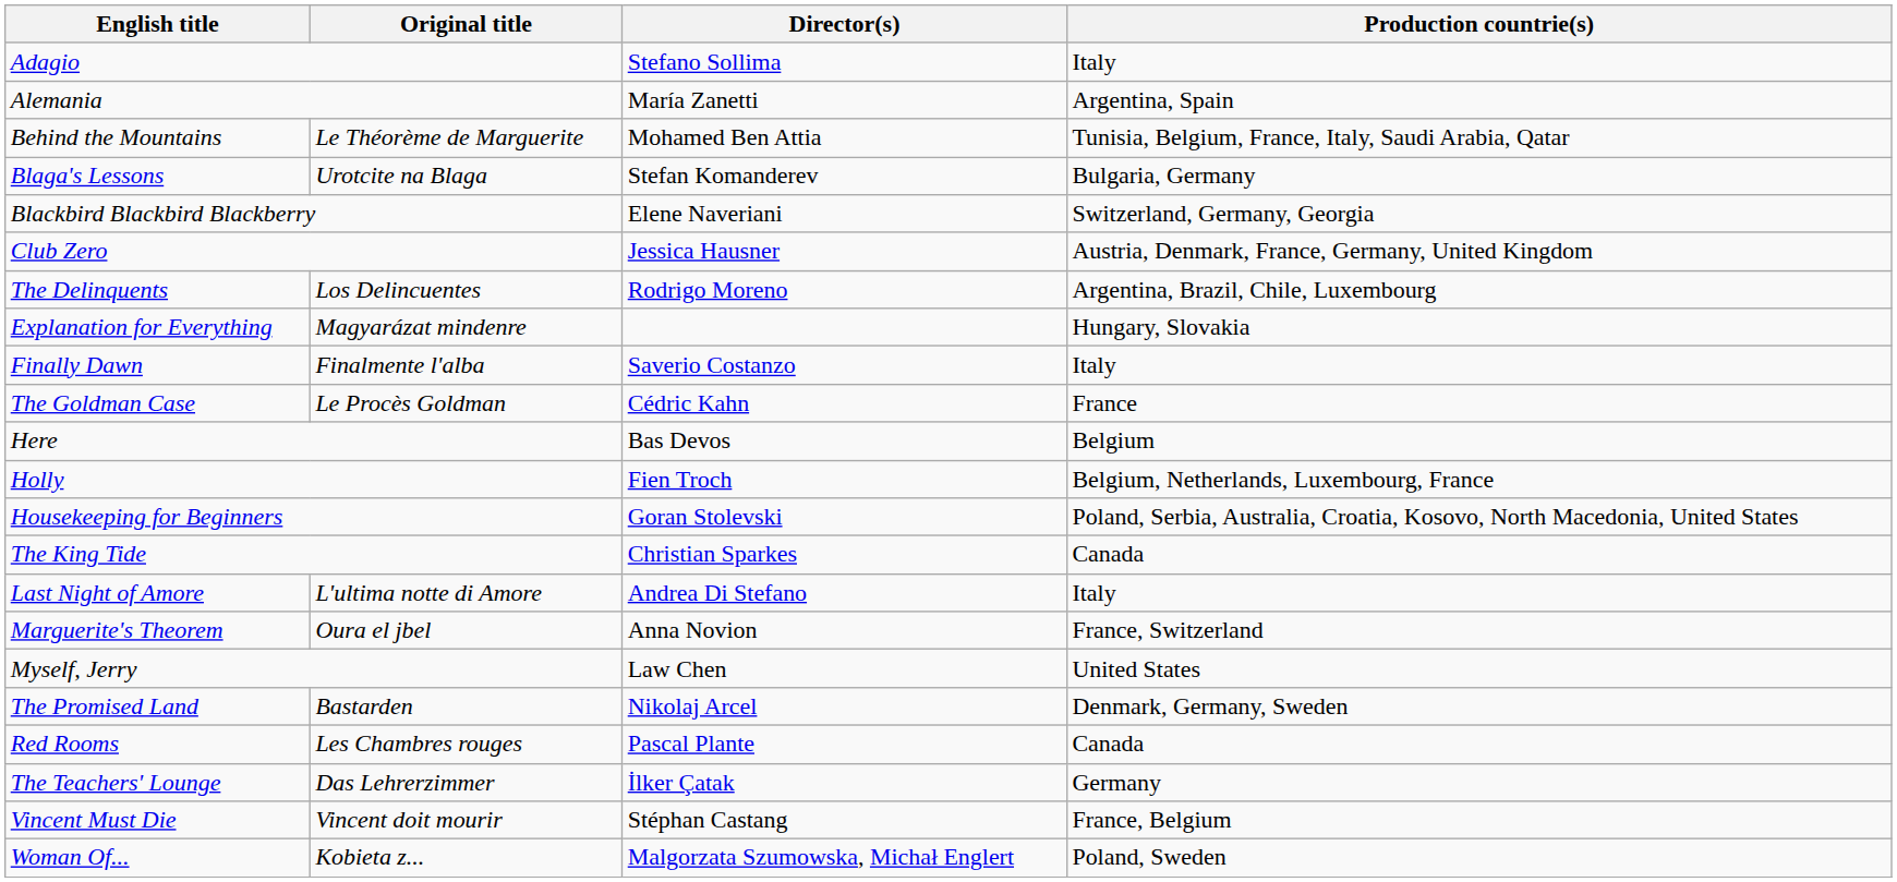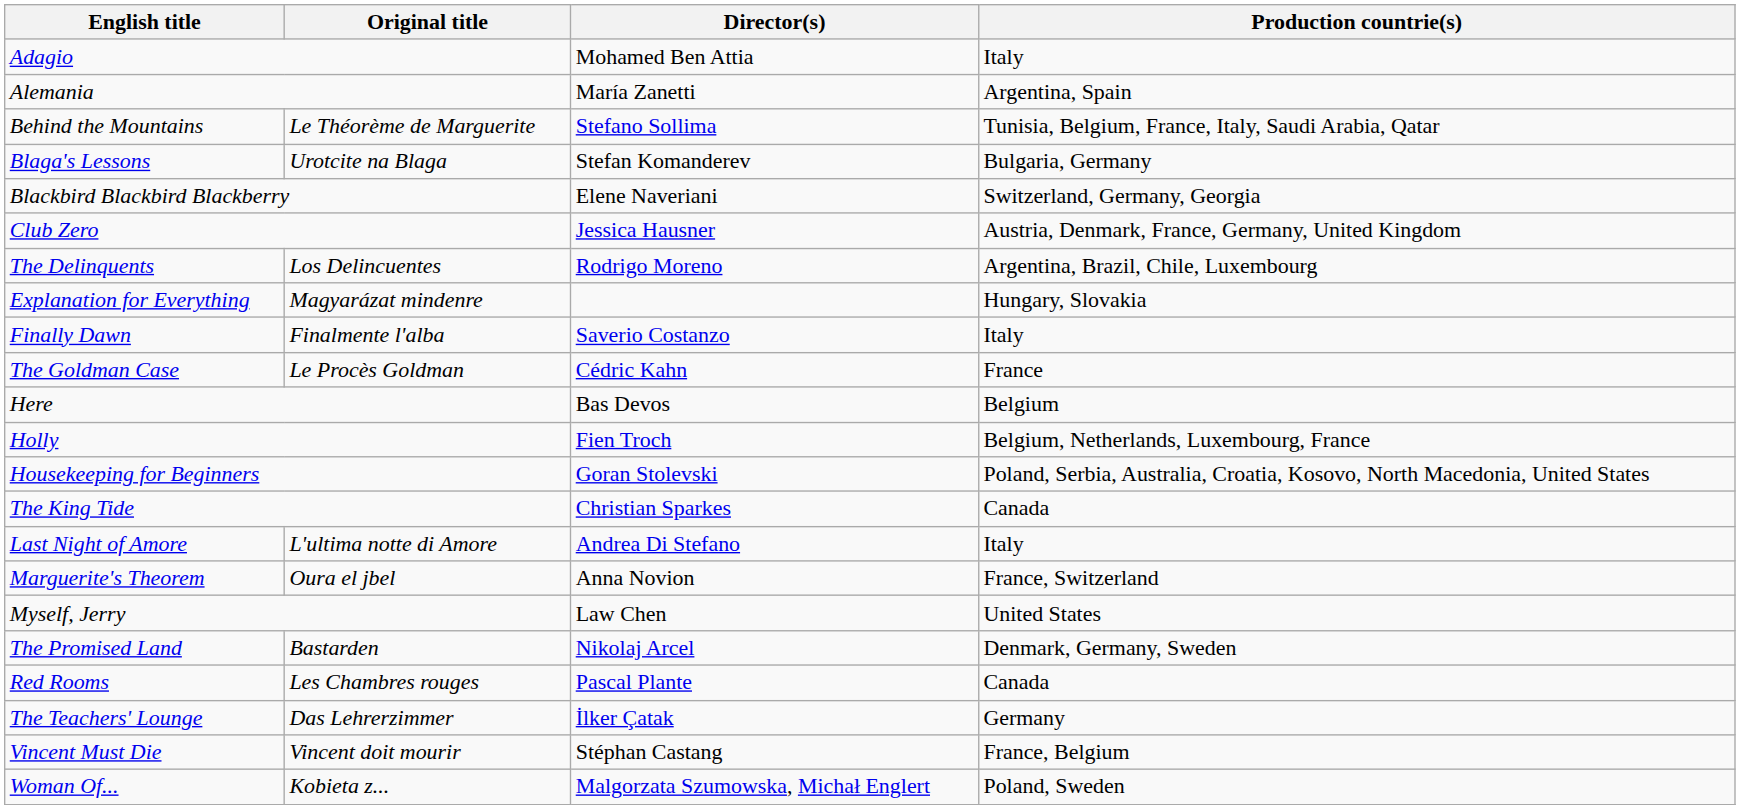 <table class="sortable wikitable" style="width:100%; margin-bottom:4px" cellpadding="5">
 <tr>
 <th scope="col">English title</th>
 <th scope="col">Original title</th>
 <th scope="col">Director(s)</th>
 <th scope="col">Production countrie(s)</th>
 </tr>
 <tr>
 <td colspan="2"><em><a href='#'>Adagio</a></em></td>
-<td><a href='#'>Stefano Sollima</a></td>
+<td>Mohamed Ben Attia</td>
 <td>Italy</td>
 </tr>
 <tr>
 <td colspan="2"><em>Alemania</em></td>
 <td>María Zanetti</td>
 <td>Argentina, Spain</td>
 </tr>
 <tr>
 <td><em>Behind the Mountains</em></td>
 <td><em>Le Théorème de Marguerite</em></td>
-<td>Mohamed Ben Attia</td>
+<td><a href='#'>Stefano Sollima</a></td>
 <td>Tunisia, Belgium, France, Italy, Saudi Arabia, Qatar</td>
 </tr>
 <tr>
 <td><em><a href='#'>Blaga's Lessons</a></em></td>
 <td><em>Urotcite na Blaga</em></td>
 <td>Stefan Komanderev</td>
 <td>Bulgaria, Germany</td>
 </tr>
 <tr>
 <td colspan="2"><em>Blackbird Blackbird Blackberry</em></td>
 <td>Elene Naveriani</td>
 <td>Switzerland, Germany, Georgia</td>
 </tr>
 <tr>
 <td colspan="2"><em><a href='#'>Club Zero</a></em></td>
 <td><a href='#'>Jessica Hausner</a></td>
 <td>Austria, Denmark, France, Germany, United Kingdom</td>
 </tr>
 <tr>
 <td><em><a href='#'>The Delinquents</a></em></td>
 <td><em>Los Delincuentes</em></td>
 <td><a href='#'>Rodrigo Moreno</a></td>
 <td>Argentina, Brazil, Chile, Luxembourg</td>
 </tr>
 <tr>
 <td><em><a href='#'>Explanation for Everything</a></em></td>
 <td><em>Magyarázat mindenre</em></td>
 <td></td>
 <td>Hungary, Slovakia</td>
 </tr>
 <tr>
 <td><em><a href='#'>Finally Dawn</a></em></td>
 <td><em>Finalmente l'alba</em></td>
 <td><a href='#'>Saverio Costanzo</a></td>
 <td>Italy</td>
 </tr>
 <tr>
 <td><em><a href='#'>The Goldman Case</a></em></td>
 <td><em>Le Procès Goldman</em></td>
 <td><a href='#'>Cédric Kahn</a></td>
 <td>France</td>
 </tr>
 <tr>
 <td colspan="2"><em>Here</em></td>
 <td>Bas Devos</td>
 <td>Belgium</td>
 </tr>
 <tr>
 <td colspan="2"><em><a href='#'>Holly</a></em></td>
 <td><a href='#'>Fien Troch</a></td>
 <td>Belgium, Netherlands, Luxembourg, France</td>
 </tr>
 <tr>
 <td colspan=2><em><a href='#'>Housekeeping for Beginners</a></em></td>
 <td><a href='#'>Goran Stolevski</a></td>
 <td>Poland, Serbia, Australia, Croatia, Kosovo, North Macedonia, United States</td>
 </tr>
 <tr>
 <td colspan=2><em><a href='#'>The King Tide</a></em></td>
 <td><a href='#'>Christian Sparkes</a></td>
 <td>Canada</td>
 </tr>
 <tr>
 <td><em><a href='#'>Last Night of Amore</a></em></td>
 <td><em>L'ultima notte di Amore</em></td>
 <td><a href='#'>Andrea Di Stefano</a></td>
 <td>Italy</td>
 </tr>
 <tr>
 <td><em><a href='#'>Marguerite's Theorem</a></em></td>
 <td><em>Oura el jbel</em></td>
 <td>Anna Novion</td>
 <td>France, Switzerland</td>
 </tr>
 <tr>
 <td colspan=2><em>Myself, Jerry</em></td>
 <td>Law Chen</td>
 <td>United States</td>
 </tr>
 <tr>
 <td><em><a href='#'>The Promised Land</a></em></td>
 <td><em>Bastarden</em></td>
 <td><a href='#'>Nikolaj Arcel</a></td>
 <td>Denmark, Germany, Sweden</td>
 </tr>
 <tr>
 <td><em><a href='#'>Red Rooms</a></em></td>
 <td><em>Les Chambres rouges</em></td>
 <td><a href='#'>Pascal Plante</a></td>
 <td>Canada</td>
 </tr>
 <tr>
 <td><em><a href='#'>The Teachers' Lounge</a></em></td>
 <td><em>Das Lehrerzimmer</em></td>
 <td><a href='#'>İlker Çatak</a></td>
 <td>Germany</td>
 </tr>
 <tr>
 <td><em><a href='#'>Vincent Must Die</a></em></td>
 <td><em>Vincent doit mourir</em></td>
 <td>Stéphan Castang</td>
 <td>France, Belgium</td>
 </tr>
 <tr>
 <td><em><a href='#'>Woman Of...</a></em></td>
 <td><em>Kobieta z...</em></td>
 <td><a href='#'>Malgorzata Szumowska</a>, <a href='#'>Michał Englert</a></td>
 <td>Poland, Sweden</td>
 </tr>
 <tr>
 </tr>
 </table>
